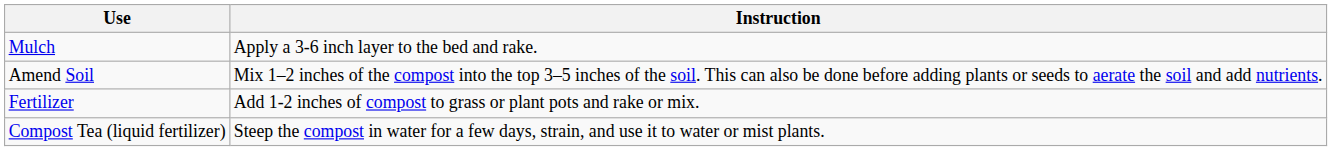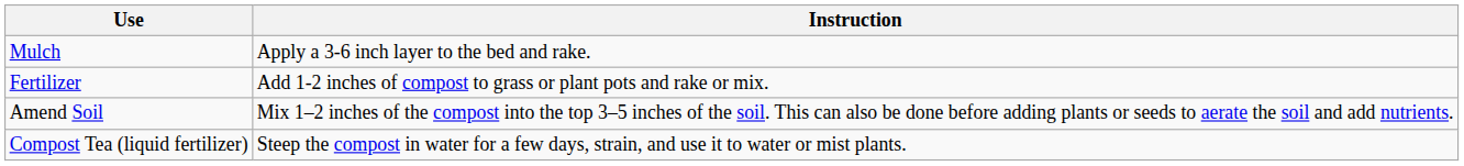 <table class="wikitable">
 <tr>
 <th>Use</th>
 <th>Instruction</th>
 </tr>
 <tr>
 <td><a href='#'>Mulch</a></td>
 <td>Apply a 3-6 inch layer to the bed and rake.</td>
 </tr>
 <tr>
+<td><a href='#'>Fertilizer</a></td>
+<td>Add 1-2 inches of <a href='#'>compost</a> to grass or plant pots and rake or mix.</td>
+</tr>
+<tr>
 <td>Amend <a href='#'>Soil</a></td>
 <td>Mix 1–2 inches of the <a href='#'>compost</a> into the top 3–5 inches of the <a href='#'>soil</a>. This can also be done before adding plants or seeds to <a href='#'>aerate</a> the <a href='#'>soil</a> and add <a href='#'>nutrients</a>.</td>
-</tr>
-<tr>
-<td><a href='#'>Fertilizer</a></td>
-<td>Add 1-2 inches of <a href='#'>compost</a> to grass or plant pots and rake or mix.</td>
 </tr>
 <tr>
 <td><a href='#'>Compost</a> Tea (liquid fertilizer)</td>
 <td>Steep the <a href='#'>compost</a> in water for a few days, strain, and use it to water or mist plants.</td>
 </tr>
 </table>
